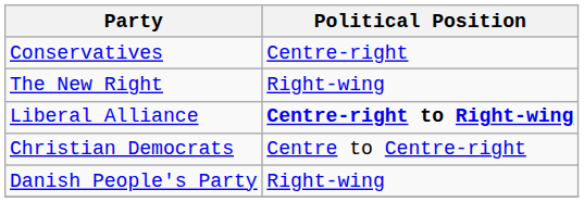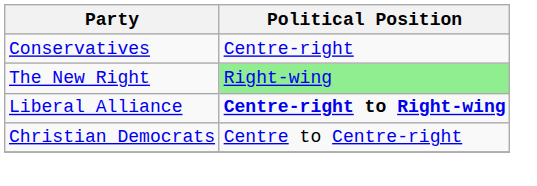 <table class="wikitable mw-collapsible mw-collapsed">
 <tr>
 <th>Party</th>
 <th>Political Position</th>
 </tr>
 <tr>
 <td><a href='#'>Conservatives</a></td>
 <td><a href='#'>Centre-right</a></td>
 </tr>
 <tr>
 <td><a href='#'>The New Right</a></td>
-<td><a href='#'>Right-wing</a></td>
+<td style="background: lightgreen;"><a href='#'>Right-wing</a></td>
 </tr>
 <tr>
 <td><a href='#'>Liberal Alliance</a></td>
 <td><strong><a href='#'>Centre-right</a> to <a href='#'>Right-wing</a></strong></td>
 </tr>
 <tr>
 <td><a href='#'>Christian Democrats</a></td>
 <td><a href='#'>Centre</a> to <a href='#'>Centre-right</a></td>
 </tr>
 <tr>
-<td><a href='#'>Danish People's Party</a></td>
-<td><a href='#'>Right-wing</a></td>
-</tr>
-<tr>
 </tr>
 </table>
